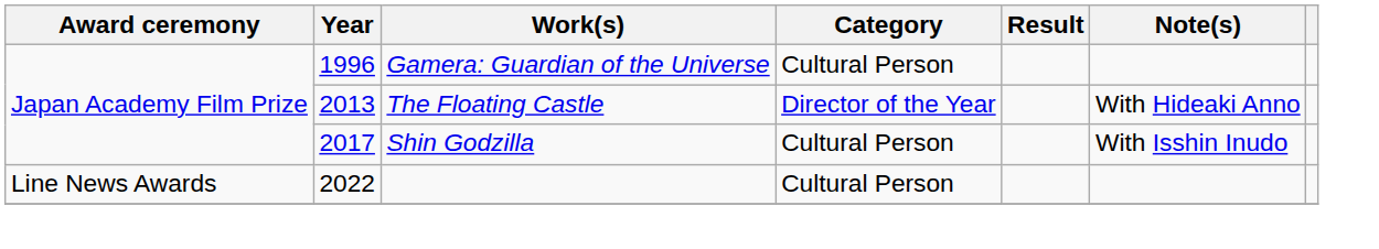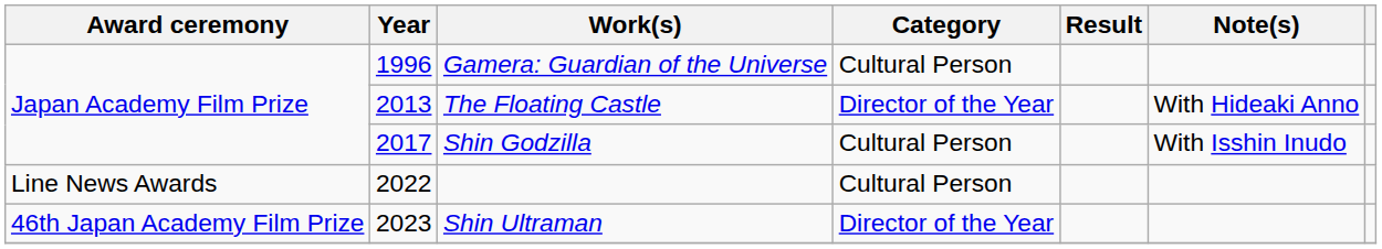 <table class="wikitable plainrowheaders">
 <tr>
 <th scope="col">Award ceremony</th>
 <th scope="col">Year</th>
 <th scope="col">Work(s)</th>
 <th scope="col">Category</th>
 <th scope="col">Result</th>
 <th scope="col">Note(s)</th>
 <th scope="col" class="unsortable"></th>
 </tr>
 <tr>
 <td rowspan="3"><a href='#'>Japan Academy Film Prize</a></td>
 <td><a href='#'>1996</a></td>
 <td><em><a href='#'>Gamera: Guardian of the Universe</a></em></td>
 <td>Cultural Person</td>
 <td></td>
 <td></td>
 <td></td>
 </tr>
 <tr>
 <td><a href='#'>2013</a></td>
 <td><em><a href='#'>The Floating Castle</a></em></td>
 <td><a href='#'>Director of the Year</a></td>
 <td></td>
 <td>With <a href='#'>Hideaki Anno</a></td>
 <td></td>
 </tr>
 <tr>
 <td><a href='#'>2017</a></td>
 <td><em><a href='#'>Shin Godzilla</a></em></td>
 <td>Cultural Person</td>
 <td></td>
 <td>With <a href='#'>Isshin Inudo</a></td>
 <td></td>
 </tr>
 <tr>
 <td>Line News Awards</td>
 <td>2022</td>
 <td></td>
 <td>Cultural Person</td>
 <td></td>
 <td></td>
 <td></td>
 </tr>
 <tr>
+<td><a href='#'>46th Japan Academy Film Prize</a></td>
+<td>2023</td>
+<td><em><a href='#'>Shin Ultraman</a></em></td>
+<td><a href='#'>Director of the Year</a></td>
+<td></td>
+<td></td>
+<td></td>
+</tr>
+<tr>
 </tr>
 </table>
